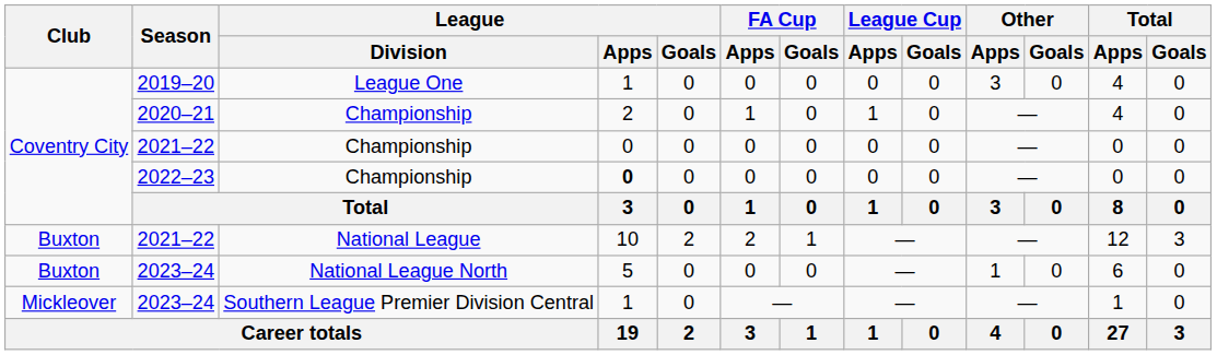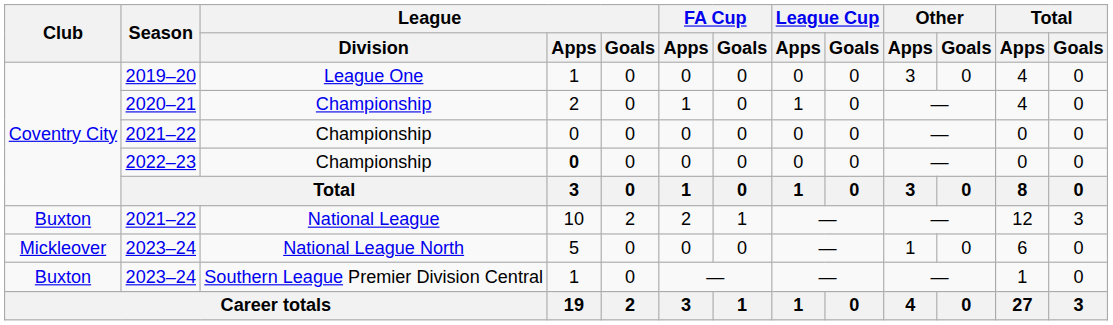 <table class="wikitable" style="text-align: center">
 <tr>
 <th rowspan="2">Club</th>
 <th rowspan="2">Season</th>
 <th colspan="3">League</th>
 <th colspan="2"><a href='#'>FA Cup</a></th>
 <th colspan="2"><a href='#'>League Cup</a></th>
 <th colspan="2">Other</th>
 <th colspan="2">Total</th>
 </tr>
 <tr>
 <th>Division</th>
 <th>Apps</th>
 <th>Goals</th>
 <th>Apps</th>
 <th>Goals</th>
 <th>Apps</th>
 <th>Goals</th>
 <th>Apps</th>
 <th>Goals</th>
 <th>Apps</th>
 <th>Goals</th>
 </tr>
 <tr>
 <td rowspan="5"><a href='#'>Coventry City</a></td>
 <td><a href='#'>2019–20</a></td>
 <td><a href='#'>League One</a></td>
 <td>1</td>
 <td>0</td>
 <td>0</td>
 <td>0</td>
 <td>0</td>
 <td>0</td>
 <td>3</td>
 <td>0</td>
 <td>4</td>
 <td>0</td>
 </tr>
 <tr>
 <td><a href='#'>2020–21</a></td>
 <td><a href='#'>Championship</a></td>
 <td>2</td>
 <td>0</td>
 <td>1</td>
 <td>0</td>
 <td>1</td>
 <td>0</td>
 <td colspan="2">—</td>
 <td>4</td>
 <td>0</td>
 </tr>
 <tr>
 <td><a href='#'>2021–22</a></td>
 <td>Championship</td>
 <td>0</td>
 <td>0</td>
 <td>0</td>
 <td>0</td>
 <td>0</td>
 <td>0</td>
 <td colspan="2">—</td>
 <td>0</td>
 <td>0</td>
 </tr>
 <tr>
 <td><a href='#'>2022–23</a></td>
 <td>Championship</td>
 <td><strong>0</strong></td>
 <td>0</td>
 <td>0</td>
 <td>0</td>
 <td>0</td>
 <td>0</td>
 <td colspan="2">—</td>
 <td>0</td>
 <td>0</td>
 </tr>
 <tr>
 <th colspan="2">Total</th>
 <th>3</th>
 <th>0</th>
 <th>1</th>
 <th>0</th>
 <th>1</th>
 <th>0</th>
 <th>3</th>
 <th>0</th>
 <th>8</th>
 <th>0</th>
 </tr>
 <tr>
 <td><a href='#'>Buxton</a></td>
 <td><a href='#'>2021–22</a></td>
 <td><a href='#'>National League</a></td>
 <td>10</td>
 <td>2</td>
 <td>2</td>
 <td>1</td>
 <td colspan="2">—</td>
 <td colspan="2">—</td>
 <td>12</td>
 <td>3</td>
 </tr>
 <tr>
-<td><a href='#'>Buxton</a></td>
+<td><a href='#'>Mickleover</a></td>
 <td><a href='#'>2023–24</a></td>
 <td><a href='#'>National League North</a></td>
 <td>5</td>
 <td>0</td>
 <td>0</td>
 <td>0</td>
 <td colspan="2">—</td>
 <td>1</td>
 <td>0</td>
 <td>6</td>
 <td>0</td>
 </tr>
 <tr>
-<td><a href='#'>Mickleover</a></td>
+<td><a href='#'>Buxton</a></td>
 <td><a href='#'>2023–24</a></td>
 <td><a href='#'>Southern League</a> Premier Division Central</td>
 <td>1</td>
 <td>0</td>
 <td colspan="2">—</td>
 <td colspan="2">—</td>
 <td colspan="2">—</td>
 <td>1</td>
 <td>0</td>
 </tr>
 <tr>
 <th colspan="3">Career totals</th>
 <th>19</th>
 <th>2</th>
 <th>3</th>
 <th>1</th>
 <th>1</th>
 <th>0</th>
 <th>4</th>
 <th>0</th>
 <th>27</th>
 <th>3</th>
 </tr>
 </table>
